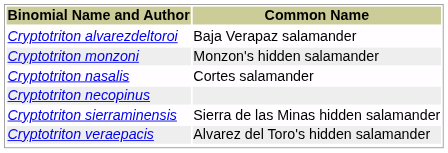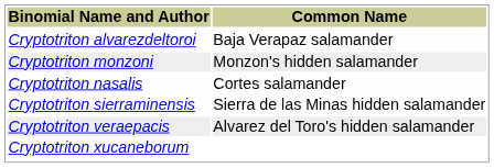 <table style="text-align:left; border:1px solid #999999; ">
 <tr style="background:#CCCC99; text-align: center; ">
 <th>Binomial Name and Author</th>
 <th>Common Name</th>
 </tr>
 <tr>
 </tr>
 <tr style="background:#FFFDFF;">
 <td><em><a href='#'>Cryptotriton alvarezdeltoroi</a></em> <br> <small></small></td>
 <td>Baja Verapaz salamander</td>
 </tr>
 <tr style="background:#EEEEEE;">
 <td><em><a href='#'>Cryptotriton monzoni</a></em> <br> </td>
 <td>Monzon's hidden salamander</td>
 </tr>
 <tr style="background:#FFFDFF;">
 <td><em><a href='#'>Cryptotriton nasalis</a></em> <br> </td>
 <td>Cortes salamander</td>
 </tr>
-<tr style="background:#EEEEEE;">
-<td><em><a href='#'>Cryptotriton necopinus</a></em> <br> </td>
-<td></td>
-</tr>
 <tr style="background:#FFFDFF;">
 <td><em><a href='#'>Cryptotriton sierraminensis</a></em> <br> </td>
 <td>Sierra de las Minas hidden salamander</td>
 </tr>
 <tr style="background:#EEEEEE;">
 <td><em><a href='#'>Cryptotriton veraepacis</a></em> <br> </td>
 <td>Alvarez del Toro's hidden salamander</td>
 </tr>
+<tr style="background:##FFFDFF;">
+<td><em><a href='#'>Cryptotriton xucaneborum</a></em> <br> </td>
+<td></td>
+</tr>
 <tr style="background:EEEEEE;">
 </tr>
 </table>
